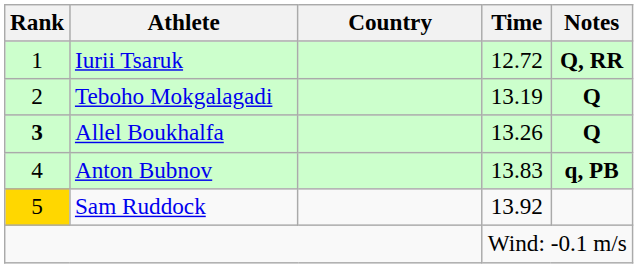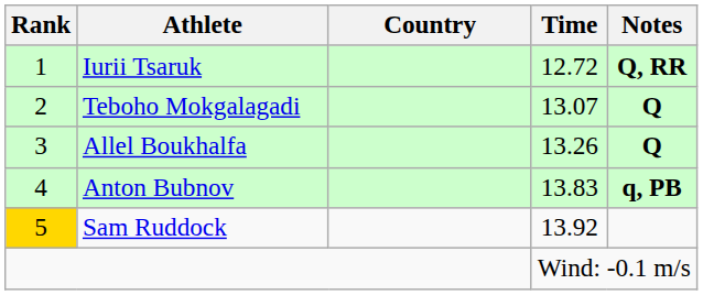 <table class="wikitable sortable" style="text-align:center">
 <tr>
 <th>Rank</th>
 <th style="width:150px">Athlete</th>
 <th style="width:120px">Country</th>
 <th>Time</th>
 <th>Notes</th>
 </tr>
 <tr style="background:#cfc;">
 <td>1</td>
 <td style="text-align:left;"><a href='#'>Iurii Tsaruk</a></td>
 <td style="text-align:left;"></td>
 <td>12.72</td>
 <td><strong>Q, RR</strong></td>
 </tr>
 <tr style="background:#cfc;">
 <td>2</td>
 <td style="text-align:left;"><a href='#'>Teboho Mokgalagadi</a></td>
 <td style="text-align:left;"></td>
-<td>13.19</td>
+<td>13.07</td>
 <td><strong>Q</strong></td>
 </tr>
 <tr style="background:#cfc;">
-<td><strong>3</strong></td>
+<td>3</td>
 <td style="text-align:left;"><a href='#'>Allel Boukhalfa</a></td>
 <td style="text-align:left;"></td>
 <td>13.26</td>
 <td><strong>Q</strong></td>
 </tr>
 <tr style="background:#cfc;">
 <td>4</td>
 <td style="text-align:left;"><a href='#'>Anton Bubnov</a></td>
 <td style="text-align:left;"></td>
 <td>13.83</td>
 <td><strong>q, PB</strong></td>
 </tr>
 <tr>
 <td style="background: gold;">5</td>
 <td style="text-align:left;"><a href='#'>Sam Ruddock</a></td>
 <td style="text-align:left;"></td>
 <td>13.92</td>
 <td></td>
 </tr>
 <tr class="sortbottom">
 <td colspan="3"></td>
 <td colspan="2">Wind: -0.1 m/s</td>
 </tr>
 </table>
